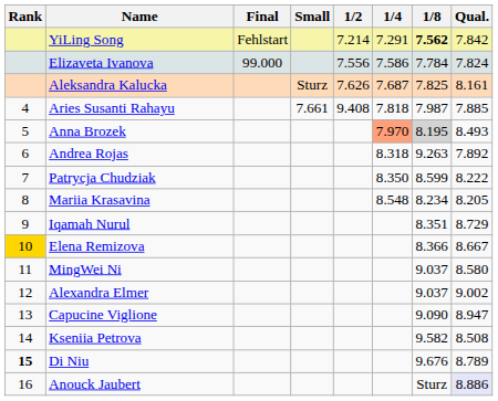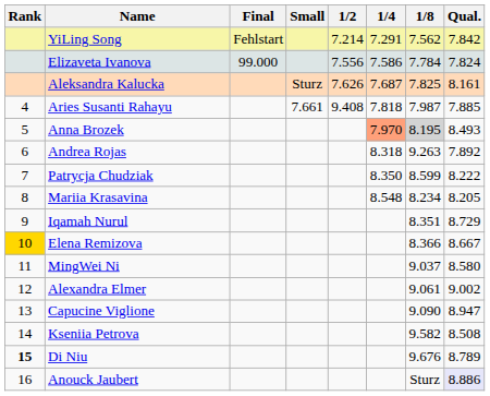 <table class="wikitable sortable" style="text-align:center">
 <tr>
 <th>Rank</th>
 <th width="200">Name</th>
 <th width="35">Final</th>
 <th width="35">Small</th>
 <th width="35">1/2</th>
 <th width="35">1/4</th>
 <th width="35">1/8</th>
 <th width="35">Qual.</th>
 </tr>
 <tr bgcolor="#F7F6A8">
 <td></td>
 <td align="left"> <a href='#'>YiLing Song</a></td>
 <td>Fehlstart</td>
 <td></td>
 <td>7.214</td>
 <td>7.291</td>
-<td><strong>7.562</strong></td>
+<td>7.562</td>
 <td>7.842</td>
 </tr>
 <tr bgcolor="#DCE5E5">
 <td></td>
 <td align="left"> <a href='#'>Elizaveta Ivanova</a></td>
 <td>99.000</td>
 <td></td>
 <td>7.556</td>
 <td>7.586</td>
 <td>7.784</td>
 <td>7.824</td>
 </tr>
 <tr bgcolor="#FFDAB9">
 <td></td>
 <td align="left"> <a href='#'>Aleksandra Kalucka</a></td>
 <td></td>
 <td>Sturz</td>
 <td>7.626</td>
 <td>7.687</td>
 <td>7.825</td>
 <td>8.161</td>
 </tr>
 <tr>
 <td>4</td>
 <td align="left"> <a href='#'>Aries Susanti Rahayu</a></td>
 <td></td>
 <td>7.661</td>
 <td>9.408</td>
 <td>7.818</td>
 <td>7.987</td>
 <td>7.885</td>
 </tr>
 <tr>
 <td>5</td>
 <td align="left"> <a href='#'>Anna Brozek</a></td>
 <td></td>
 <td></td>
 <td></td>
 <td style="background: lightsalmon;">7.970</td>
 <td style="background: lightgrey;">8.195</td>
 <td>8.493</td>
 </tr>
 <tr>
 <td>6</td>
 <td align="left"> <a href='#'>Andrea Rojas</a></td>
 <td></td>
 <td></td>
 <td></td>
 <td>8.318</td>
 <td>9.263</td>
 <td>7.892</td>
 </tr>
 <tr>
 <td>7</td>
 <td align="left"> <a href='#'>Patrycja Chudziak</a></td>
 <td></td>
 <td></td>
 <td></td>
 <td>8.350</td>
 <td>8.599</td>
 <td>8.222</td>
 </tr>
 <tr>
 <td>8</td>
 <td align="left"> <a href='#'>Mariia Krasavina</a></td>
 <td></td>
 <td></td>
 <td></td>
 <td>8.548</td>
 <td>8.234</td>
 <td>8.205</td>
 </tr>
 <tr>
 <td>9</td>
 <td align="left"> <a href='#'>Iqamah Nurul</a></td>
 <td></td>
 <td></td>
 <td></td>
 <td></td>
 <td>8.351</td>
 <td>8.729</td>
 </tr>
 <tr>
 <td style="background: gold;">10</td>
 <td align="left"> <a href='#'>Elena Remizova</a></td>
 <td></td>
 <td></td>
 <td></td>
 <td></td>
 <td>8.366</td>
 <td>8.667</td>
 </tr>
 <tr>
 <td>11</td>
 <td align="left"> <a href='#'>MingWei Ni</a></td>
 <td></td>
 <td></td>
 <td></td>
 <td></td>
 <td>9.037</td>
 <td>8.580</td>
 </tr>
 <tr>
 <td>12</td>
 <td align="left"> <a href='#'>Alexandra Elmer</a></td>
 <td></td>
 <td></td>
 <td></td>
 <td></td>
-<td>9.037</td>
+<td>9.061</td>
 <td>9.002</td>
 </tr>
 <tr>
 <td>13</td>
 <td align="left"> <a href='#'>Capucine Viglione</a></td>
 <td></td>
 <td></td>
 <td></td>
 <td></td>
 <td>9.090</td>
 <td>8.947</td>
 </tr>
 <tr>
 <td>14</td>
 <td align="left"> <a href='#'>Kseniia Petrova</a></td>
 <td></td>
 <td></td>
 <td></td>
 <td></td>
 <td>9.582</td>
 <td>8.508</td>
 </tr>
 <tr>
 <td><strong>15</strong></td>
 <td align="left"> <a href='#'>Di Niu</a></td>
 <td></td>
 <td></td>
 <td></td>
 <td></td>
 <td>9.676</td>
 <td>8.789</td>
 </tr>
 <tr>
 <td>16</td>
 <td align="left"> <a href='#'>Anouck Jaubert</a></td>
 <td></td>
 <td></td>
 <td></td>
 <td></td>
 <td>Sturz</td>
 <td style="background: lavender;">8.886</td>
 </tr>
 </table>
